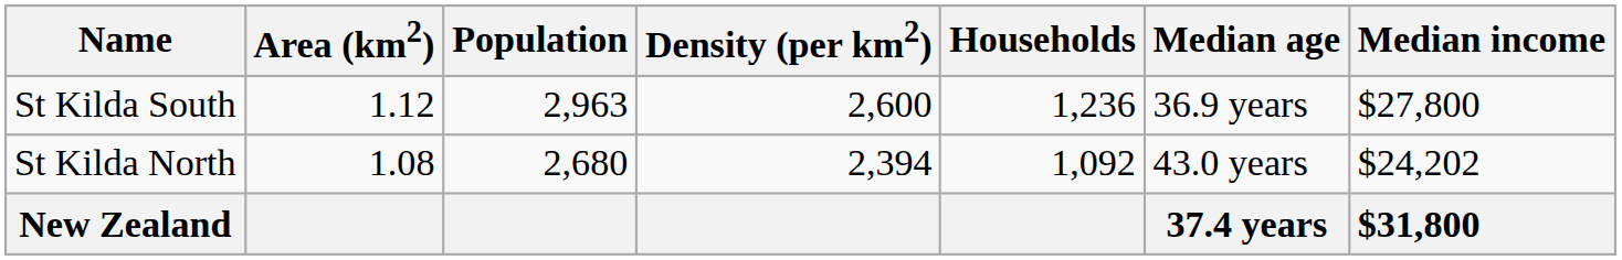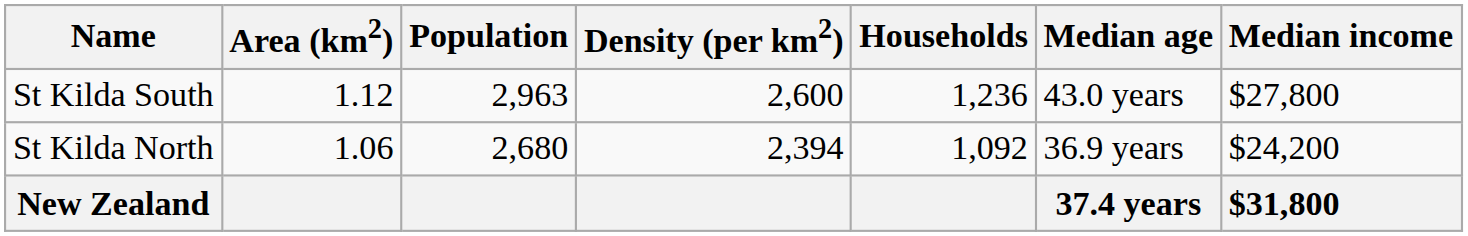 <table class="wikitable">
 <tr>
 <th>Name</th>
 <th>Area (km<sup>2</sup>)</th>
 <th>Population</th>
 <th>Density (per km<sup>2</sup>)</th>
 <th>Households</th>
 <th>Median age</th>
 <th>Median income</th>
 </tr>
 <tr>
 <td>St Kilda South</td>
 <td style="text-align:right;">1.12</td>
 <td style="text-align:right;">2,963</td>
 <td style="text-align:right;">2,600</td>
 <td style="text-align:right;">1,236</td>
-<td>36.9 years</td>
+<td>43.0 years</td>
 <td>$27,800</td>
 </tr>
 <tr>
 <td>St Kilda North</td>
-<td style="text-align:right;">1.08</td>
+<td style="text-align:right;">1.06</td>
 <td style="text-align:right;">2,680</td>
 <td style="text-align:right;">2,394</td>
 <td style="text-align:right;">1,092</td>
-<td>43.0 years</td>
-<td>$24,202</td>
+<td>36.9 years</td>
+<td>$24,200</td>
 </tr>
 <tr>
 <th>New Zealand</th>
 <th></th>
 <th></th>
 <th></th>
 <th></th>
 <th>37.4 years</th>
 <th style="text-align:left;">$31,800</th>
 </tr>
 </table>
